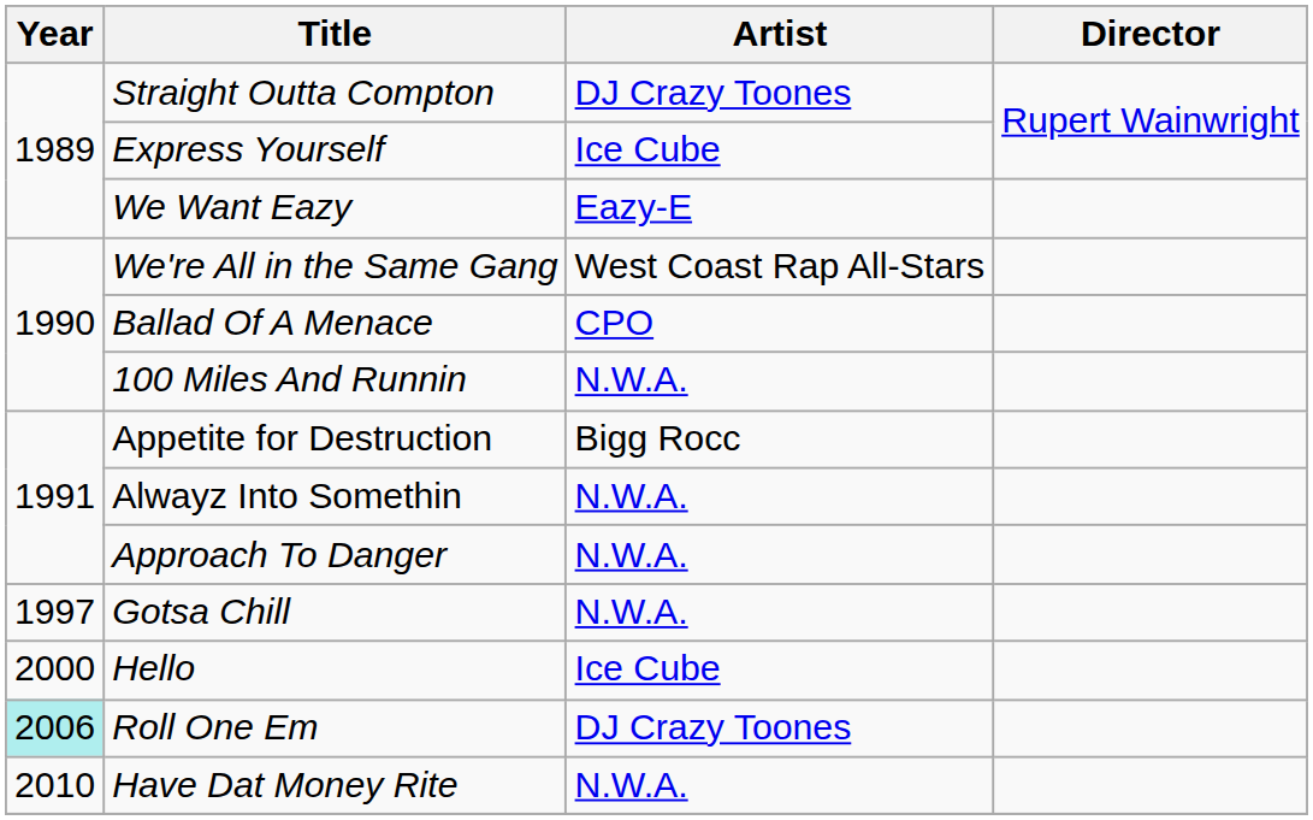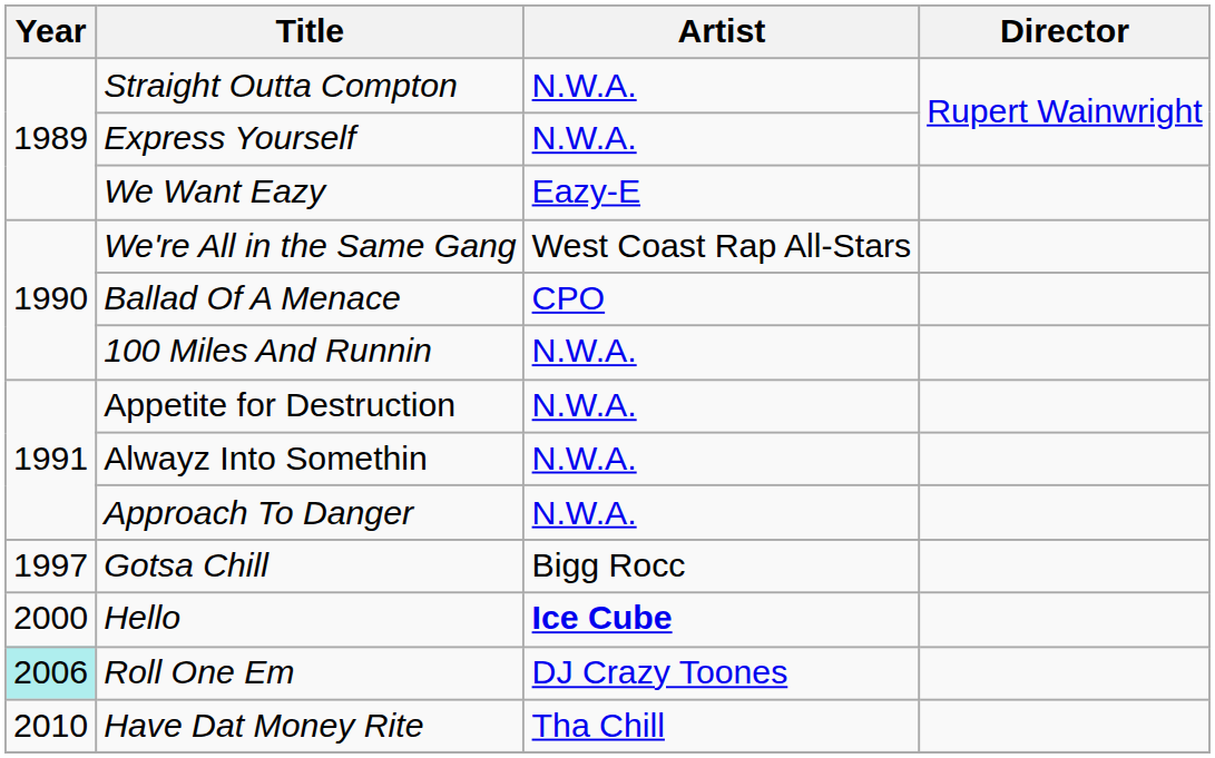 <table class="wikitable">
 <tr>
 <th>Year</th>
 <th>Title</th>
 <th>Artist</th>
 <th>Director</th>
 </tr>
 <tr>
 <td rowspan="3">1989</td>
 <td><em>Straight Outta Compton</em></td>
-<td><a href='#'>DJ Crazy Toones</a></td>
+<td><a href='#'>N.W.A.</a></td>
 <td rowspan="2"><a href='#'>Rupert Wainwright</a></td>
 </tr>
 <tr>
 <td><em>Express Yourself</em></td>
-<td><a href='#'>Ice Cube</a></td>
+<td><a href='#'>N.W.A.</a></td>
 </tr>
 <tr>
 <td><em>We Want Eazy</em></td>
 <td><a href='#'>Eazy-E</a></td>
 <td></td>
 </tr>
 <tr>
 <td rowspan="3">1990</td>
 <td><em>We're All in the Same Gang</em></td>
 <td>West Coast Rap All-Stars</td>
 <td></td>
 </tr>
 <tr>
 <td><em>Ballad Of A Menace</em></td>
 <td><a href='#'>CPO</a></td>
 <td></td>
 </tr>
 <tr>
 <td><em>100 Miles And Runnin<strong></td>
 <td><a href='#'>N.W.A.</a></td>
 <td></td>
 </tr>
 <tr>
 <td rowspan="3">1991</td>
 <td></em>Appetite for Destruction<em></td>
-<td>Bigg Rocc</td>
+<td><a href='#'>N.W.A.</a></td>
 <td></td>
 </tr>
 <tr>
 <td></em>Alwayz Into Somethin</strong></td>
 <td><a href='#'>N.W.A.</a></td>
 <td></td>
 </tr>
 <tr>
 <td><em>Approach To Danger</em></td>
 <td><a href='#'>N.W.A.</a></td>
 <td></td>
 </tr>
 <tr>
 <td>1997</td>
 <td><em>Gotsa Chill</em></td>
-<td><a href='#'>N.W.A.</a></td>
+<td>Bigg Rocc</td>
 <td></td>
 </tr>
 <tr>
 <td>2000</td>
 <td><em>Hello</em></td>
-<td><a href='#'>Ice Cube</a></td>
+<td><strong><a href='#'>Ice Cube</a></strong></td>
 <td></td>
 </tr>
 <tr>
 <td style="background: paleturquoise;">2006</td>
 <td><em>Roll One Em</em></td>
 <td><a href='#'>DJ Crazy Toones</a></td>
 <td></td>
 </tr>
 <tr>
 <td>2010</td>
 <td><em>Have Dat Money Rite</em></td>
-<td><a href='#'>N.W.A.</a></td>
+<td><a href='#'>Tha Chill</a></td>
 <td></td>
 </tr>
 <tr>
 </tr>
 </table>
